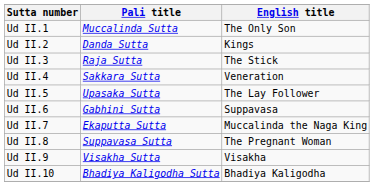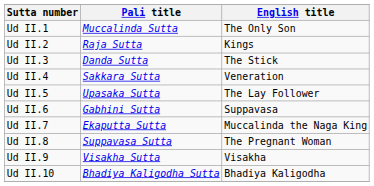 <table class="wikitable">
 <tr>
 </tr>
 <tr>
 <th>Sutta number</th>
 <th><a href='#'>Pali</a> title</th>
 <th><a href='#'>English</a> title</th>
 </tr>
 <tr>
 <td>Ud II.1</td>
 <td><em><a href='#'>Muccalinda Sutta</a></em></td>
 <td>The Only Son</td>
 </tr>
 <tr>
 <td>Ud II.2</td>
-<td><em><a href='#'>Danda Sutta</a></em></td>
+<td><em><a href='#'>Raja Sutta</a></em></td>
 <td>Kings</td>
 </tr>
 <tr>
 <td>Ud II.3</td>
-<td><em><a href='#'>Raja Sutta</a></em></td>
+<td><em><a href='#'>Danda Sutta</a></em></td>
 <td>The Stick</td>
 </tr>
 <tr>
 <td>Ud II.4</td>
 <td><em><a href='#'>Sakkara Sutta</a></em></td>
 <td>Veneration</td>
 </tr>
 <tr>
 <td>Ud II.5</td>
 <td><em><a href='#'>Upasaka Sutta</a></em></td>
 <td>The Lay Follower</td>
 </tr>
 <tr>
 <td>Ud II.6</td>
 <td><em><a href='#'>Gabhini Sutta</a></em></td>
 <td>Suppavasa</td>
 </tr>
 <tr>
 <td>Ud II.7</td>
 <td><em><a href='#'>Ekaputta Sutta</a></em></td>
 <td>Muccalinda the Naga King</td>
 </tr>
 <tr>
 <td>Ud II.8</td>
 <td><em><a href='#'>Suppavasa Sutta</a></em></td>
 <td>The Pregnant Woman</td>
 </tr>
 <tr>
 <td>Ud II.9</td>
 <td><em><a href='#'>Visakha Sutta</a></em></td>
 <td>Visakha</td>
 </tr>
 <tr>
 <td>Ud II.10</td>
 <td><em><a href='#'>Bhadiya Kaligodha Sutta</a></em></td>
 <td>Bhadiya Kaligodha</td>
 </tr>
 <tr>
 </tr>
 </table>
